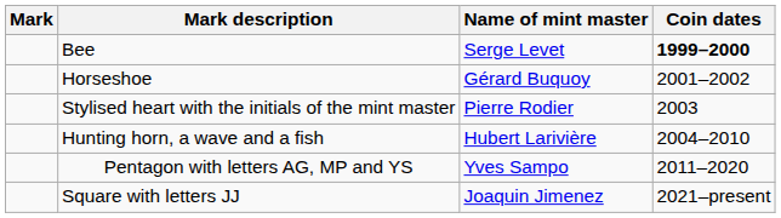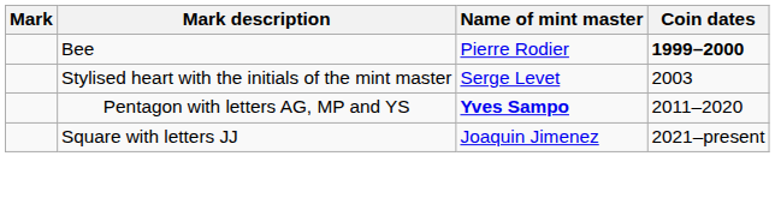 <table class="wikitable">
 <tr>
 <th>Mark</th>
 <th>Mark description</th>
 <th>Name of mint master</th>
 <th>Coin dates</th>
 </tr>
 <tr>
 <td style="text-align:center"></td>
 <td>Bee</td>
-<td><a href='#'>Serge Levet</a></td>
+<td><a href='#'>Pierre Rodier</a></td>
 <td><strong>1999–2000</strong></td>
 </tr>
 <tr>
 <td style="text-align:center"></td>
-<td>Horseshoe</td>
-<td><a href='#'>Gérard Buquoy</a></td>
-<td>2001–2002</td>
-</tr>
-<tr>
-<td style="text-align:center"></td>
 <td>Stylised heart with the initials of the mint master</td>
-<td><a href='#'>Pierre Rodier</a></td>
+<td><a href='#'>Serge Levet</a></td>
 <td>2003</td>
 </tr>
 <tr>
 <td style="text-align:center"></td>
-<td>Hunting horn, a wave and a fish</td>
-<td><a href='#'>Hubert Larivière</a></td>
-<td>2004–2010</td>
-</tr>
-<tr>
-<td style="text-align:center"></td>
 <td style="text-align:center">Pentagon with letters AG, MP and YS</td>
-<td><a href='#'>Yves Sampo</a></td>
+<td><strong><a href='#'>Yves Sampo</a></strong></td>
 <td>2011–2020</td>
 </tr>
 <tr>
 <td></td>
 <td>Square with letters JJ</td>
 <td><a href='#'>Joaquin Jimenez</a></td>
 <td>2021–present</td>
 </tr>
 </table>
